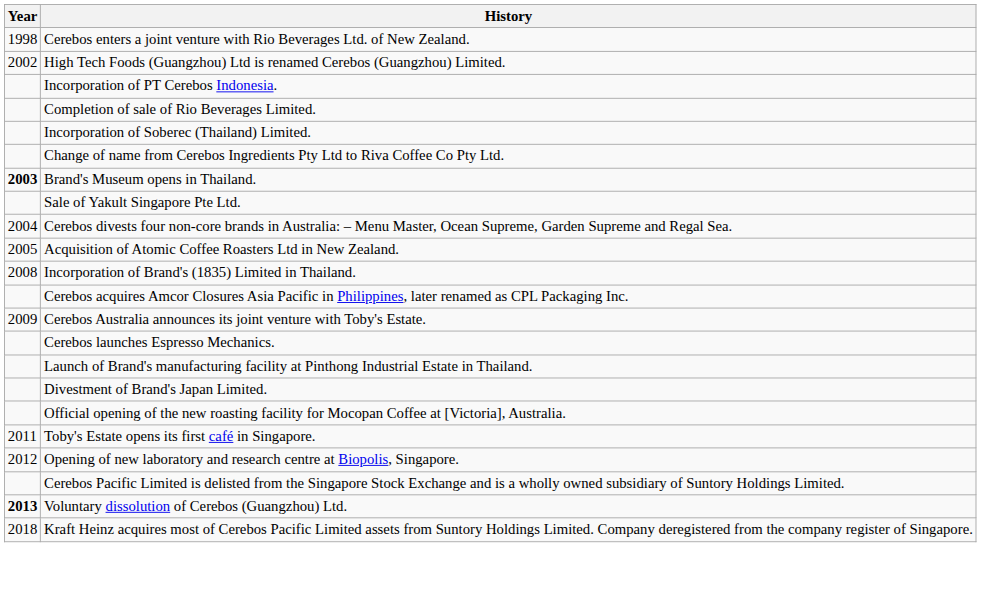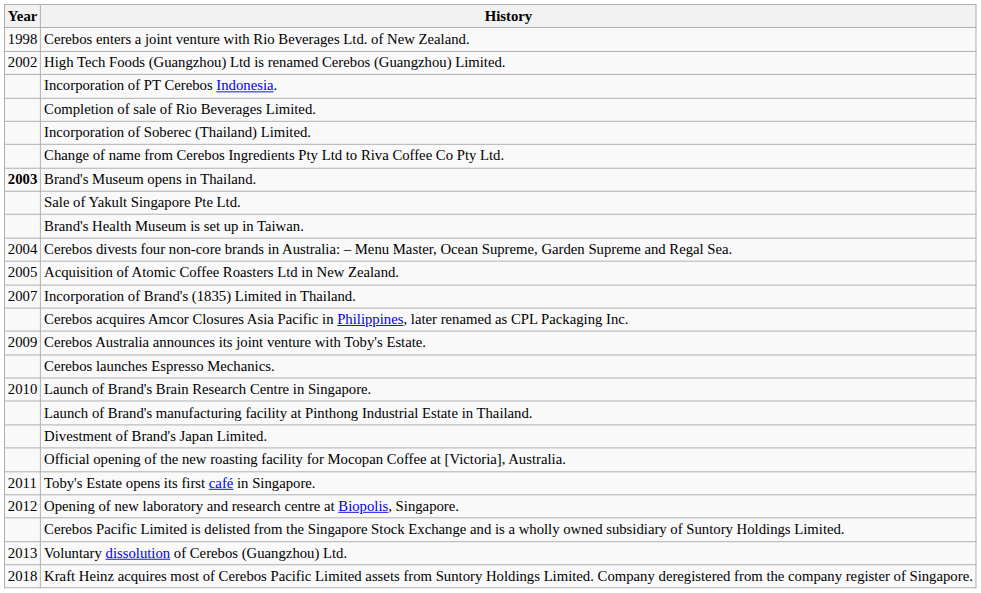 <table class="wikitable sortable">
 <tr>
 <th>Year</th>
 <th>History</th>
 </tr>
 <tr>
 <td>1998</td>
 <td>Cerebos enters a joint venture with Rio Beverages Ltd. of New Zealand.</td>
 </tr>
 <tr>
 <td>2002</td>
 <td>High Tech Foods (Guangzhou) Ltd is renamed Cerebos (Guangzhou) Limited.</td>
 </tr>
 <tr>
 <td></td>
 <td>Incorporation of PT Cerebos <a href='#'>Indonesia</a>.</td>
 </tr>
 <tr>
 <td></td>
 <td>Completion of sale of Rio Beverages Limited.</td>
 </tr>
 <tr>
 <td></td>
 <td>Incorporation of Soberec (Thailand) Limited.</td>
 </tr>
 <tr>
 <td></td>
 <td>Change of name from Cerebos Ingredients Pty Ltd to Riva Coffee Co Pty Ltd.</td>
 </tr>
 <tr>
 <td><strong>2003</strong></td>
 <td>Brand's Museum opens in Thailand.</td>
 </tr>
 <tr>
 <td></td>
 <td>Sale of Yakult Singapore Pte Ltd.</td>
 </tr>
 <tr>
+<td></td>
+<td>Brand's Health Museum is set up in Taiwan.</td>
+</tr>
+<tr>
 <td>2004</td>
 <td>Cerebos divests four non-core brands in Australia: – Menu Master, Ocean Supreme, Garden Supreme and Regal Sea.</td>
 </tr>
 <tr>
 <td>2005</td>
 <td>Acquisition of Atomic Coffee Roasters Ltd in New Zealand.</td>
 </tr>
 <tr>
-<td>2008</td>
+<td>2007</td>
 <td>Incorporation of Brand's (1835) Limited in Thailand.</td>
 </tr>
 <tr>
 <td></td>
 <td>Cerebos acquires Amcor Closures Asia Pacific in <a href='#'>Philippines</a>, later renamed as CPL Packaging Inc.</td>
 </tr>
 <tr>
 <td>2009</td>
 <td>Cerebos Australia announces its joint venture with Toby's Estate.</td>
 </tr>
 <tr>
 <td></td>
 <td>Cerebos launches Espresso Mechanics.</td>
+</tr>
+<tr>
+<td>2010</td>
+<td>Launch of Brand's Brain Research Centre in Singapore.</td>
 </tr>
 <tr>
 <td></td>
 <td>Launch of Brand's manufacturing facility at Pinthong Industrial Estate in Thailand.</td>
 </tr>
 <tr>
 <td></td>
 <td>Divestment of Brand's Japan Limited.</td>
 </tr>
 <tr>
 <td></td>
 <td>Official opening of the new roasting facility for Mocopan Coffee at [Victoria], Australia.</td>
 </tr>
 <tr>
 <td>2011</td>
 <td>Toby's Estate opens its first <a href='#'>café</a> in Singapore.</td>
 </tr>
 <tr>
 <td>2012</td>
 <td>Opening of new laboratory and research centre at <a href='#'>Biopolis</a>, Singapore.</td>
 </tr>
 <tr>
 <td></td>
 <td>Cerebos Pacific Limited is delisted from the Singapore Stock Exchange and is a wholly owned subsidiary of Suntory Holdings Limited.</td>
 </tr>
 <tr>
-<td><strong>2013</strong></td>
+<td>2013</td>
 <td>Voluntary <a href='#'>dissolution</a> of Cerebos (Guangzhou) Ltd.</td>
 </tr>
 <tr>
 <td>2018</td>
 <td>Kraft Heinz acquires most of Cerebos Pacific Limited assets from Suntory Holdings Limited. Company deregistered from the company register of Singapore.</td>
 </tr>
 </table>
